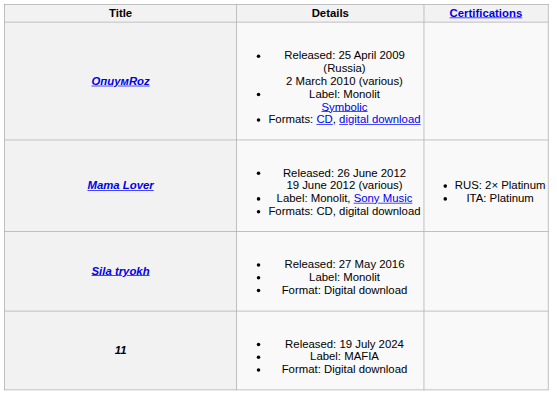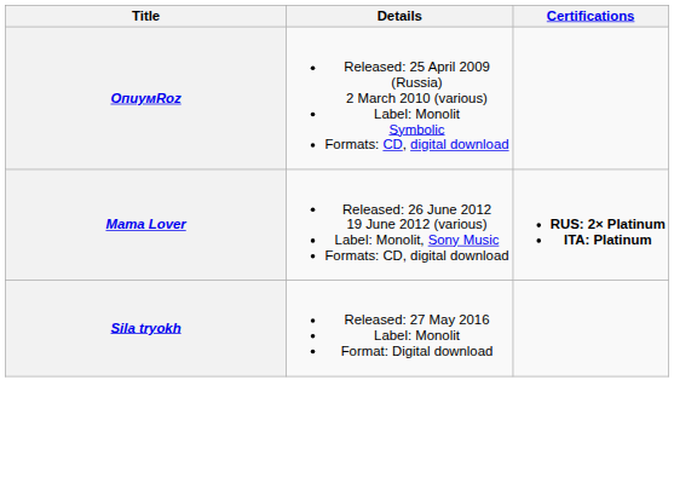 <table class="wikitable plainrowheaders" style="text-align:center;">
 <tr>
 <th scope="col" style="width:20em;">Title</th>
 <th scope="col" style="width:16em;">Details</th>
 <th scope="col"><a href='#'>Certifications</a></th>
 </tr>
 <tr>
 <th scope="row"><strong><em><a href='#'>ОпиумRoz</a></em></strong></th>
 <td><br><ul><li>Released: 25 April 2009 (Russia)<br>2 March 2010 (various)</li><li>Label: Monolit<br><a href='#'>Symbolic</a></li><li>Formats: <a href='#'>CD</a>, <a href='#'>digital download</a></li></ul></td>
 <td></td>
 </tr>
 <tr>
 <th scope="row"><strong><em><a href='#'>Mama Lover</a></em></strong></th>
 <td><br><ul><li>Released: 26 June 2012<br>19 June 2012 (various)</li><li>Label: Monolit, <a href='#'>Sony Music</a></li><li>Formats: CD, digital download</li></ul></td>
-<td><br><ul><li>RUS: 2× Platinum</li><li>ITA: Platinum</li></ul></td>
+<td><strong><br><ul><li>RUS: 2× Platinum</li><li>ITA: Platinum</li></ul></strong></td>
 </tr>
 <tr>
 <th scope="row"><strong><em><a href='#'>Sila tryokh</a></em></strong></th>
 <td><br><ul><li>Released: 27 May 2016</li><li>Label: Monolit</li><li>Format: Digital download</li></ul></td>
 </tr>
-<tr>
-<th scope="row"><strong><em>11</em></strong></th>
-<td><br><ul><li>Released: 19 July 2024</li><li>Label: MAFIA</li><li>Format: Digital download</li></ul></td>
-<td></td>
-</tr>
 </table>
